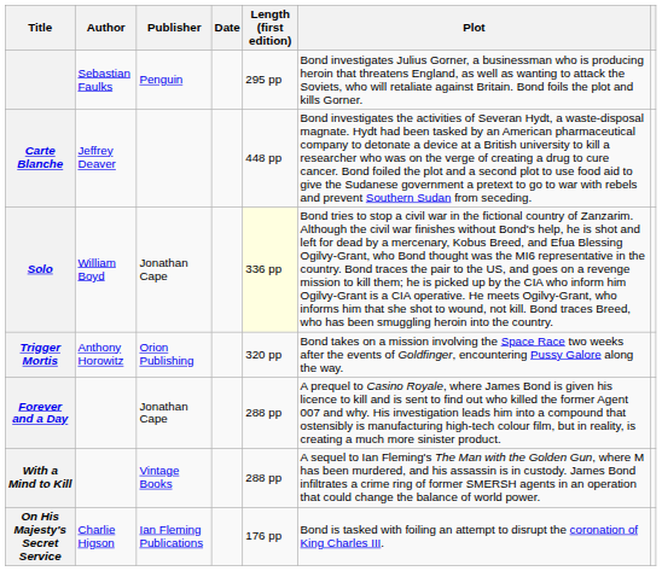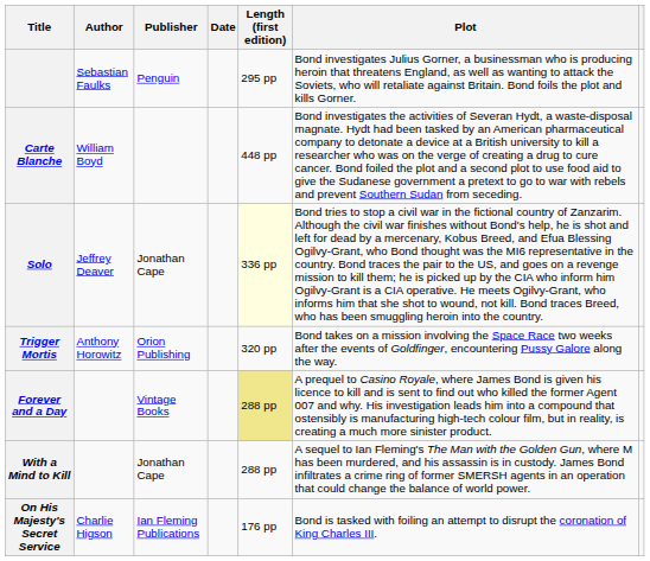 <table class="wikitable plainrowheaders sortable" style="margin-right: 0;">
 <tr>
 <th scope="col">Title</th>
 <th scope="col">Author</th>
 <th scope="col">Publisher</th>
 <th scope="col">Date</th>
 <th scope="col">Length (first edition)</th>
 <th scope="col" class="unsortable">Plot</th>
 <th scope="col" class="unsortable"></th>
 </tr>
 <tr>
 <th scope="row"><em></em></th>
 <td><a href='#'>Sebastian Faulks</a></td>
 <td><a href='#'>Penguin</a></td>
 <td></td>
 <td>295 pp</td>
 <td>Bond investigates Julius Gorner, a businessman who is producing heroin that threatens England, as well as wanting to attack the Soviets, who will retaliate against Britain. Bond foils the plot and kills Gorner.</td>
 <td style="text-align: center;"></td>
 </tr>
 <tr>
 <th scope="row"><em><a href='#'>Carte Blanche</a></em></th>
-<td><a href='#'>Jeffrey Deaver</a></td>
+<td><a href='#'>William Boyd</a></td>
 <td></td>
 <td></td>
 <td>448 pp</td>
 <td>Bond investigates the activities of Severan Hydt, a waste-disposal magnate. Hydt had been tasked by an American pharmaceutical company to detonate a device at a British university to kill a researcher who was on the verge of creating a drug to cure cancer. Bond foiled the plot and a second plot to use food aid to give the Sudanese government a pretext to go to war with rebels and prevent <a href='#'>Southern Sudan</a> from seceding.</td>
 <td style="text-align: center;"></td>
 </tr>
 <tr>
 <th scope="row"><em><a href='#'>Solo</a></em></th>
-<td><a href='#'>William Boyd</a></td>
+<td><a href='#'>Jeffrey Deaver</a></td>
 <td>Jonathan Cape</td>
 <td></td>
 <td style="background: lightyellow;">336 pp</td>
 <td>Bond tries to stop a civil war in the fictional country of Zanzarim. Although the civil war finishes without Bond's help, he is shot and left for dead by a mercenary, Kobus Breed, and Efua Blessing Ogilvy-Grant, who Bond thought was the MI6 representative in the country. Bond traces the pair to the US, and goes on a revenge mission to kill them; he is picked up by the CIA who inform him Ogilvy-Grant is a CIA operative. He meets Ogilvy-Grant, who informs him that she shot to wound, not kill. Bond traces Breed, who has been smuggling heroin into the country.</td>
 <td style="text-align: center;"></td>
 </tr>
 <tr>
 <th scope="row"><em><a href='#'>Trigger Mortis</a></em></th>
 <td><a href='#'>Anthony Horowitz</a></td>
 <td><a href='#'>Orion Publishing</a></td>
 <td></td>
 <td>320 pp</td>
 <td>Bond takes on a mission involving the <a href='#'>Space Race</a> two weeks after the events of <em>Goldfinger</em>, encountering <a href='#'>Pussy Galore</a> along the way.</td>
 <td style="text-align: center;"></td>
 </tr>
 <tr>
 <th scope="row"><em><a href='#'>Forever and a Day</a></em></th>
 <td></td>
-<td>Jonathan Cape</td>
+<td><a href='#'>Vintage Books</a></td>
 <td></td>
-<td>288 pp</td>
+<td style="background: khaki;">288 pp</td>
 <td>A prequel to <em>Casino Royale</em>, where James Bond is given his licence to kill and is sent to find out who killed the former Agent 007 and why. His investigation leads him into a compound that ostensibly is manufacturing high-tech colour film, but in reality, is creating a much more sinister product.</td>
 <td style="text-align: center;"></td>
 </tr>
 <tr>
 <th scope="row"><em>With a Mind to Kill</em></th>
 <td></td>
-<td><a href='#'>Vintage Books</a></td>
+<td>Jonathan Cape</td>
 <td></td>
 <td>288 pp</td>
 <td>A sequel to Ian Fleming's <em>The Man with the Golden Gun</em>, where M has been murdered, and his assassin is in custody. James Bond infiltrates a crime ring of former SMERSH agents in an operation that could change the balance of world power.</td>
 <td style="text-align: center;"></td>
 </tr>
 <tr>
 <th scope="row"><em>On His Majesty's Secret Service</em></th>
 <td><a href='#'>Charlie Higson</a></td>
 <td><a href='#'>Ian Fleming Publications</a></td>
 <td></td>
 <td>176 pp</td>
 <td>Bond is tasked with foiling an attempt to disrupt the <a href='#'>coronation of King Charles III</a>.</td>
 <td style="text-align: center;"></td>
 </tr>
 </table>
